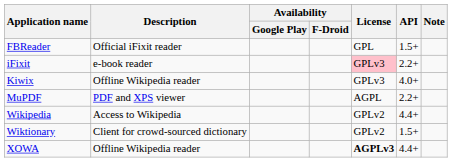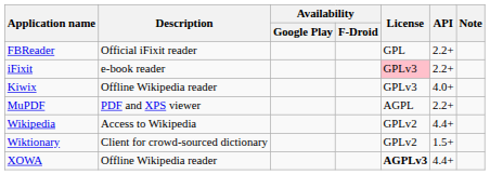 <table class="wikitable">
 <tr>
 <th rowspan="2">Application name</th>
 <th rowspan="2">Description</th>
 <th colspan="2">Availability</th>
 <th rowspan="2">License</th>
 <th rowspan="2">API</th>
 <th rowspan="2">Note</th>
 </tr>
 <tr>
 <th>Google Play</th>
 <th>F-Droid</th>
 </tr>
 <tr>
 <td><a href='#'>FBReader</a></td>
 <td>Official iFixit reader</td>
 <td> </td>
 <td></td>
 <td>GPL</td>
-<td>1.5+</td>
+<td>2.2+</td>
 <td></td>
 </tr>
 <tr>
 <td><a href='#'>iFixit</a></td>
 <td>e-book reader</td>
 <td></td>
 <td></td>
 <td style="background: pink;">GPLv3</td>
 <td>2.2+</td>
 <td></td>
 </tr>
 <tr>
 <td><a href='#'>Kiwix</a></td>
 <td>Offline Wikipedia reader</td>
 <td></td>
 <td></td>
 <td>GPLv3</td>
 <td>4.0+</td>
 <td></td>
 </tr>
 <tr>
 <td><a href='#'>MuPDF</a></td>
 <td><a href='#'>PDF</a> and <a href='#'>XPS</a> viewer</td>
 <td></td>
 <td> </td>
 <td>AGPL</td>
 <td>2.2+</td>
 <td></td>
 </tr>
 <tr>
 <td><a href='#'>Wikipedia</a></td>
 <td>Access to Wikipedia</td>
 <td></td>
 <td> </td>
 <td>GPLv2</td>
 <td>4.4+</td>
 <td></td>
 </tr>
 <tr>
 <td><a href='#'>Wiktionary</a></td>
 <td>Client for crowd-sourced dictionary</td>
 <td></td>
 <td></td>
 <td>GPLv2</td>
 <td>1.5+</td>
 <td></td>
 </tr>
 <tr>
 <td><a href='#'>XOWA</a></td>
 <td>Offline Wikipedia reader</td>
 <td></td>
 <td></td>
 <td><strong>AGPLv3</strong></td>
 <td>4.4+</td>
 <td></td>
 </tr>
 </table>
